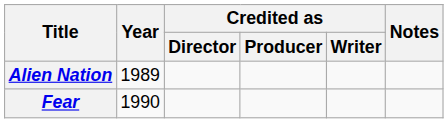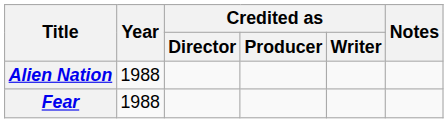 <table class="wikitable plainrowheaders sortable">
 <tr>
 <th rowspan="2" scope="col">Title</th>
 <th rowspan="2" scope="col">Year</th>
 <th colspan="3" scope="col">Credited as</th>
 <th rowspan="2" scope="col" class="unsortable">Notes</th>
 </tr>
 <tr>
 <th>Director</th>
 <th>Producer</th>
 <th>Writer</th>
 </tr>
 <tr>
 <th scope=row><em><a href='#'>Alien Nation</a></em></th>
-<td>1989</td>
+<td>1988</td>
 <td></td>
 <td></td>
 <td></td>
 <td></td>
 </tr>
 <tr>
 <th scope=row><em><a href='#'>Fear</a></em></th>
-<td>1990</td>
+<td>1988</td>
 <td></td>
 <td></td>
 <td></td>
 <td></td>
 </tr>
 </table>
